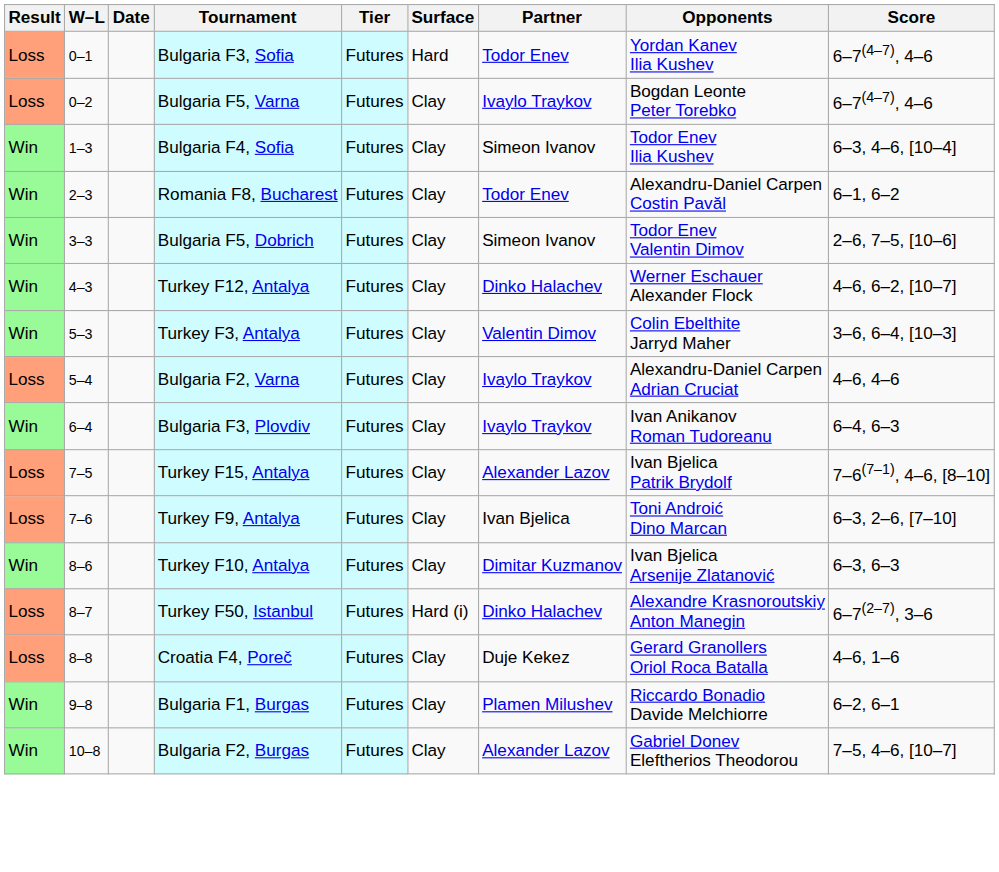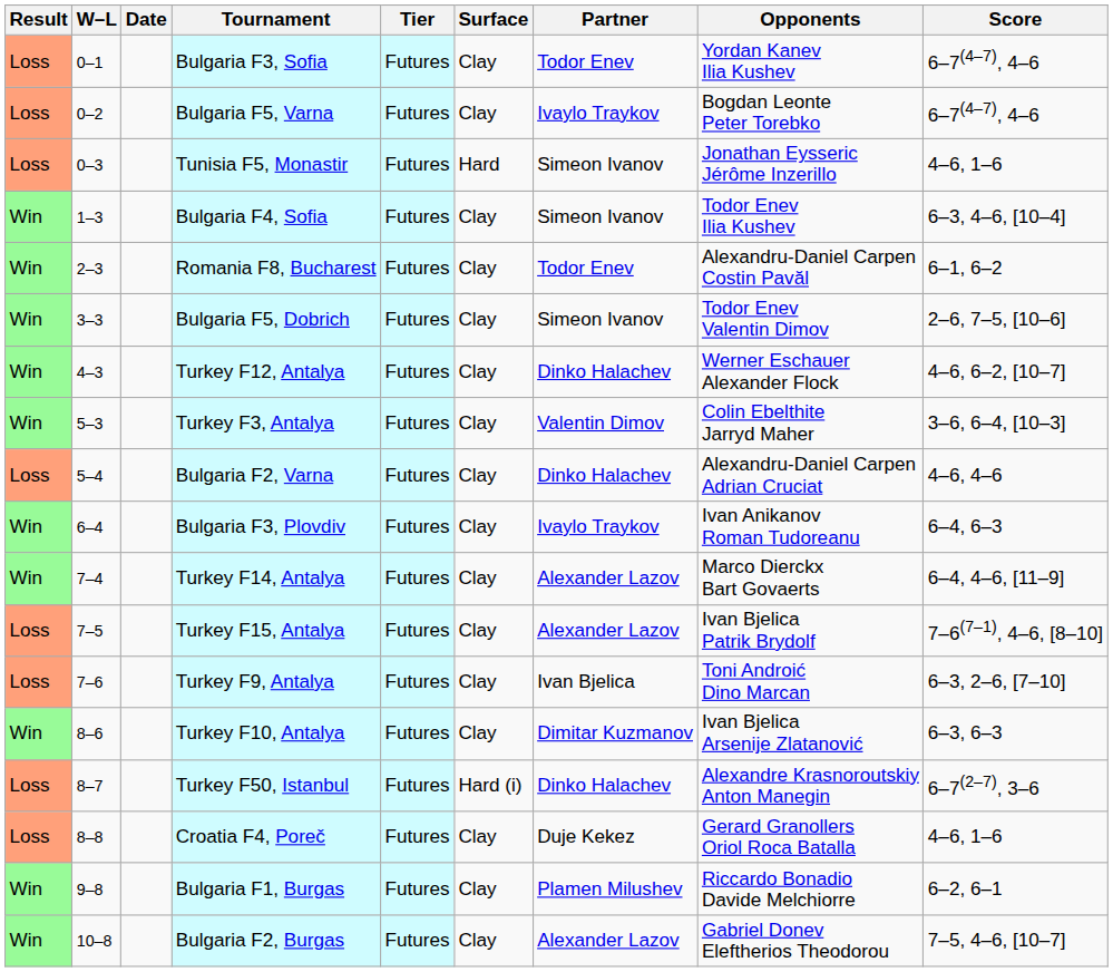 <table class="sortable wikitable">
 <tr>
 <th>Result</th>
 <th class="unsortable">W–L</th>
 <th>Date</th>
 <th>Tournament</th>
 <th>Tier</th>
 <th>Surface</th>
 <th>Partner</th>
 <th>Opponents</th>
 <th class="unsortable">Score</th>
 </tr>
 <tr>
 <td bgcolor=#FFA07A>Loss</td>
 <td><small>0–1</small></td>
 <td></td>
 <td style="background:#cffcff;">Bulgaria F3, <a href='#'>Sofia</a></td>
 <td style="background:#cffcff;">Futures</td>
-<td>Hard</td>
+<td>Clay</td>
 <td> <a href='#'>Todor Enev</a></td>
 <td> <a href='#'>Yordan Kanev</a><br> <a href='#'>Ilia Kushev</a></td>
 <td>6–7<sup>(4–7)</sup>, 4–6</td>
 </tr>
 <tr>
 <td bgcolor=#FFA07A>Loss</td>
 <td><small>0–2</small></td>
 <td></td>
 <td style="background:#cffcff;">Bulgaria F5, <a href='#'>Varna</a></td>
 <td style="background:#cffcff;">Futures</td>
 <td>Clay</td>
 <td> <a href='#'>Ivaylo Traykov</a></td>
 <td> Bogdan Leonte<br> <a href='#'>Peter Torebko</a></td>
 <td>6–7<sup>(4–7)</sup>, 4–6</td>
+</tr>
+<tr>
+<td bgcolor=#FFA07A>Loss</td>
+<td><small>0–3</small></td>
+<td></td>
+<td style="background:#cffcff;">Tunisia F5, <a href='#'>Monastir</a></td>
+<td style="background:#cffcff;">Futures</td>
+<td>Hard</td>
+<td> Simeon Ivanov</td>
+<td> <a href='#'>Jonathan Eysseric</a><br> <a href='#'>Jérôme Inzerillo</a></td>
+<td>4–6, 1–6</td>
 </tr>
 <tr>
 <td bgcolor=#98fb98>Win</td>
 <td><small>1–3</small></td>
 <td></td>
 <td style="background:#cffcff;">Bulgaria F4, <a href='#'>Sofia</a></td>
 <td style="background:#cffcff;">Futures</td>
 <td>Clay</td>
 <td> Simeon Ivanov</td>
 <td> <a href='#'>Todor Enev</a><br> <a href='#'>Ilia Kushev</a></td>
 <td>6–3, 4–6, [10–4]</td>
 </tr>
 <tr>
 <td bgcolor=#98fb98>Win</td>
 <td><small>2–3</small></td>
 <td></td>
 <td style="background:#cffcff;">Romania F8, <a href='#'>Bucharest</a></td>
 <td style="background:#cffcff;">Futures</td>
 <td>Clay</td>
 <td> <a href='#'>Todor Enev</a></td>
 <td> Alexandru-Daniel Carpen<br> <a href='#'>Costin Pavăl</a></td>
 <td>6–1, 6–2</td>
 </tr>
 <tr>
 <td bgcolor=#98fb98>Win</td>
 <td><small>3–3</small></td>
 <td></td>
 <td style="background:#cffcff;">Bulgaria F5, <a href='#'>Dobrich</a></td>
 <td style="background:#cffcff;">Futures</td>
 <td>Clay</td>
 <td> Simeon Ivanov</td>
 <td> <a href='#'>Todor Enev</a><br> <a href='#'>Valentin Dimov</a></td>
 <td>2–6, 7–5, [10–6]</td>
 </tr>
 <tr>
 <td bgcolor=#98fb98>Win</td>
 <td><small>4–3</small></td>
 <td></td>
 <td style="background:#cffcff;">Turkey F12, <a href='#'>Antalya</a></td>
 <td style="background:#cffcff;">Futures</td>
 <td>Clay</td>
 <td> <a href='#'>Dinko Halachev</a></td>
 <td> <a href='#'>Werner Eschauer</a><br> Alexander Flock</td>
 <td>4–6, 6–2, [10–7]</td>
 </tr>
 <tr>
 <td bgcolor=#98fb98>Win</td>
 <td><small>5–3</small></td>
 <td></td>
 <td style="background:#cffcff;">Turkey F3, <a href='#'>Antalya</a></td>
 <td style="background:#cffcff;">Futures</td>
 <td>Clay</td>
 <td> <a href='#'>Valentin Dimov</a></td>
 <td> <a href='#'>Colin Ebelthite</a><br> Jarryd Maher</td>
 <td>3–6, 6–4, [10–3]</td>
 </tr>
 <tr>
 <td bgcolor=#FFA07A>Loss</td>
 <td><small>5–4</small></td>
 <td></td>
 <td style="background:#cffcff;">Bulgaria F2, <a href='#'>Varna</a></td>
 <td style="background:#cffcff;">Futures</td>
 <td>Clay</td>
-<td> <a href='#'>Ivaylo Traykov</a></td>
+<td> <a href='#'>Dinko Halachev</a></td>
 <td> Alexandru-Daniel Carpen<br> <a href='#'>Adrian Cruciat</a></td>
 <td>4–6, 4–6</td>
 </tr>
 <tr>
 <td bgcolor=#98fb98>Win</td>
 <td><small>6–4</small></td>
 <td></td>
 <td style="background:#cffcff;">Bulgaria F3, <a href='#'>Plovdiv</a></td>
 <td style="background:#cffcff;">Futures</td>
 <td>Clay</td>
 <td> <a href='#'>Ivaylo Traykov</a></td>
 <td> Ivan Anikanov<br> <a href='#'>Roman Tudoreanu</a></td>
 <td>6–4, 6–3</td>
+</tr>
+<tr>
+<td bgcolor=#98fb98>Win</td>
+<td><small>7–4</small></td>
+<td></td>
+<td style="background:#cffcff;">Turkey F14, <a href='#'>Antalya</a></td>
+<td style="background:#cffcff;">Futures</td>
+<td>Clay</td>
+<td> <a href='#'>Alexander Lazov</a></td>
+<td> Marco Dierckx<br> Bart Govaerts</td>
+<td>6–4, 4–6, [11–9]</td>
 </tr>
 <tr>
 <td bgcolor=#FFA07A>Loss</td>
 <td><small>7–5</small></td>
 <td></td>
 <td style="background:#cffcff;">Turkey F15, <a href='#'>Antalya</a></td>
 <td style="background:#cffcff;">Futures</td>
 <td>Clay</td>
 <td> <a href='#'>Alexander Lazov</a></td>
 <td> Ivan Bjelica<br> <a href='#'>Patrik Brydolf</a></td>
 <td>7–6<sup>(7–1)</sup>, 4–6, [8–10]</td>
 </tr>
 <tr>
 <td bgcolor=#FFA07A>Loss</td>
 <td><small>7–6</small></td>
 <td></td>
 <td style="background:#cffcff;">Turkey F9, <a href='#'>Antalya</a></td>
 <td style="background:#cffcff;">Futures</td>
 <td>Clay</td>
 <td> Ivan Bjelica</td>
 <td> <a href='#'>Toni Androić</a><br> <a href='#'>Dino Marcan</a></td>
 <td>6–3, 2–6, [7–10]</td>
 </tr>
 <tr>
 <td bgcolor=#98fb98>Win</td>
 <td><small>8–6</small></td>
 <td></td>
 <td style="background:#cffcff;">Turkey F10, <a href='#'>Antalya</a></td>
 <td style="background:#cffcff;">Futures</td>
 <td>Clay</td>
 <td> <a href='#'>Dimitar Kuzmanov</a></td>
 <td> Ivan Bjelica<br> <a href='#'>Arsenije Zlatanović</a></td>
 <td>6–3, 6–3</td>
 </tr>
 <tr>
 <td bgcolor=#FFA07A>Loss</td>
 <td><small>8–7</small></td>
 <td></td>
 <td style="background:#cffcff;">Turkey F50, <a href='#'>Istanbul</a></td>
 <td style="background:#cffcff;">Futures</td>
 <td>Hard (i)</td>
 <td> <a href='#'>Dinko Halachev</a></td>
 <td> <a href='#'>Alexandre Krasnoroutskiy</a><br> <a href='#'>Anton Manegin</a></td>
 <td>6–7<sup>(2–7)</sup>, 3–6</td>
 </tr>
 <tr>
 <td bgcolor=#FFA07A>Loss</td>
 <td><small>8–8</small></td>
 <td></td>
 <td style="background:#cffcff;">Croatia F4, <a href='#'>Poreč</a></td>
 <td style="background:#cffcff;">Futures</td>
 <td>Clay</td>
 <td> Duje Kekez</td>
 <td> <a href='#'>Gerard Granollers</a><br> <a href='#'>Oriol Roca Batalla</a></td>
 <td>4–6, 1–6</td>
 </tr>
 <tr>
 <td bgcolor=#98fb98>Win</td>
 <td><small>9–8</small></td>
 <td></td>
 <td style="background:#cffcff;">Bulgaria F1, <a href='#'>Burgas</a></td>
 <td style="background:#cffcff;">Futures</td>
 <td>Clay</td>
 <td> <a href='#'>Plamen Milushev</a></td>
 <td> <a href='#'>Riccardo Bonadio</a><br> Davide Melchiorre</td>
 <td>6–2, 6–1</td>
 </tr>
 <tr>
 <td bgcolor=#98fb98>Win</td>
 <td><small>10–8</small></td>
 <td></td>
 <td style="background:#cffcff;">Bulgaria F2, <a href='#'>Burgas</a></td>
 <td style="background:#cffcff;">Futures</td>
 <td>Clay</td>
 <td> <a href='#'>Alexander Lazov</a></td>
 <td> <a href='#'>Gabriel Donev</a><br> Eleftherios Theodorou</td>
 <td>7–5, 4–6, [10–7]</td>
 </tr>
 </table>
